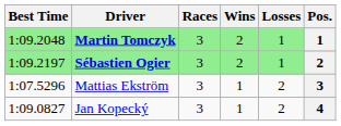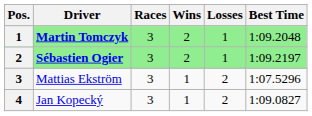 <table class="wikitable" style="font-size: 95%;">
 <tr>
-<th>Best Time</th>
+<th>Pos.</th>
 <th>Driver</th>
 <th>Races</th>
 <th>Wins</th>
 <th>Losses</th>
-<th>Pos.</th>
+<th>Best Time</th>
 </tr>
 <tr style="background:lightgreen;">
-<td>1:09.2048</td>
+<th>1</th>
 <td> <strong><a href='#'>Martin Tomczyk</a></strong></td>
 <td align=center>3</td>
 <td align=center>2</td>
 <td align=center>1</td>
-<th>1</th>
+<td>1:09.2048</td>
 </tr>
 <tr style="background:lightgreen;">
-<td>1:09.2197</td>
+<th>2</th>
 <td> <strong><a href='#'>Sébastien Ogier</a></strong></td>
 <td align=center>3</td>
 <td align=center>2</td>
 <td align=center>1</td>
-<th>2</th>
+<td>1:09.2197</td>
 </tr>
 <tr>
-<td>1:07.5296</td>
+<th>3</th>
 <td> <a href='#'>Mattias Ekström</a></td>
 <td align=center>3</td>
 <td align=center>1</td>
 <td align=center>2</td>
-<th>3</th>
+<td>1:07.5296</td>
 </tr>
 <tr>
-<td>1:09.0827</td>
+<th>4</th>
 <td> <a href='#'>Jan Kopecký</a></td>
 <td align=center>3</td>
 <td align=center>1</td>
 <td align=center>2</td>
-<th>4</th>
+<td>1:09.0827</td>
 </tr>
 </table>
